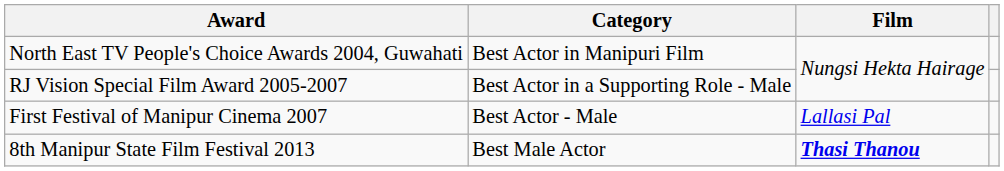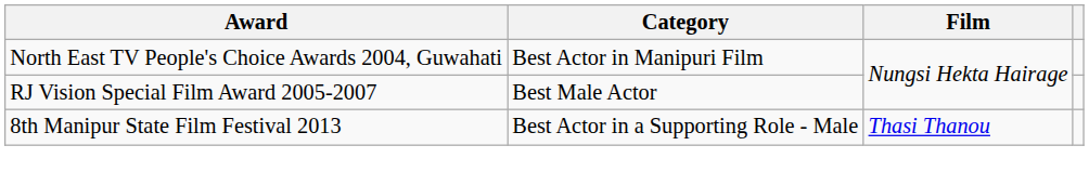 <table class="wikitable sortable">
 <tr>
 <th>Award</th>
 <th>Category</th>
 <th>Film</th>
 <th></th>
 </tr>
 <tr>
 <td>North East TV People's Choice Awards 2004, Guwahati</td>
 <td>Best Actor in Manipuri Film</td>
 <td rowspan="2"><em>Nungsi Hekta Hairage</em></td>
 <td></td>
 </tr>
 <tr>
 <td>RJ Vision Special Film Award 2005-2007</td>
-<td>Best Actor in a Supporting Role - Male</td>
-<td></td>
-</tr>
-<tr>
-<td>First Festival of Manipur Cinema 2007</td>
-<td>Best Actor - Male</td>
-<td><em><a href='#'>Lallasi Pal</a></em></td>
+<td>Best Male Actor</td>
 <td></td>
 </tr>
 <tr>
 <td>8th Manipur State Film Festival 2013</td>
-<td>Best Male Actor</td>
-<td><strong><em><a href='#'>Thasi Thanou</a></em></strong></td>
+<td>Best Actor in a Supporting Role - Male</td>
+<td><em><a href='#'>Thasi Thanou</a></em></td>
 <td></td>
 </tr>
 </table>
